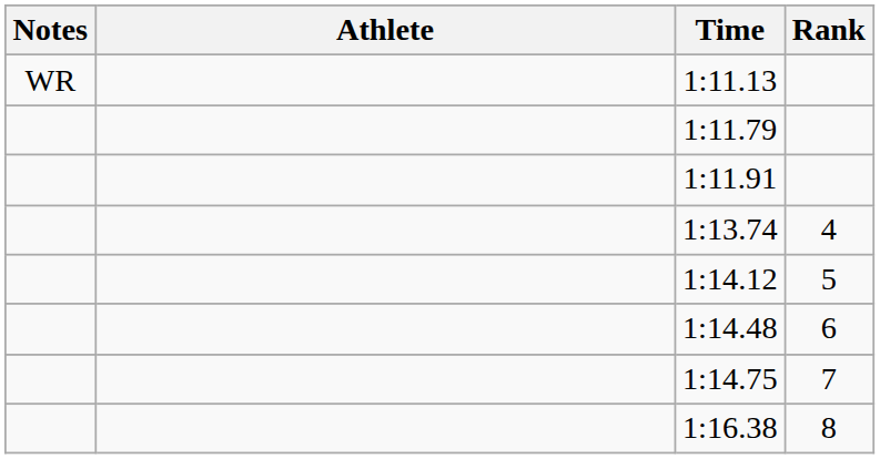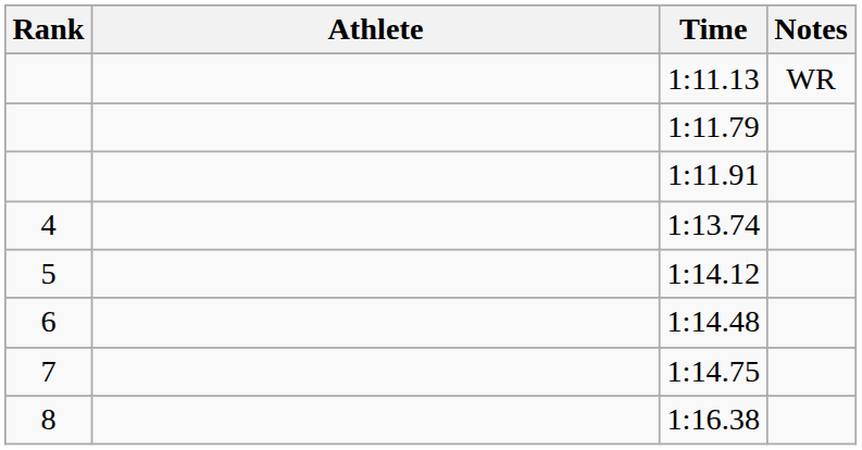 <table class="wikitable" style="text-align:center">
 <tr>
-<th>Notes</th>
+<th>Rank</th>
 <th Style="width:18em">Athlete</th>
 <th>Time</th>
-<th>Rank</th>
+<th>Notes</th>
 </tr>
 <tr>
-<td>WR</td>
+<td></td>
 <td style="text-align:left"></td>
 <td>1:11.13</td>
-<td></td>
+<td>WR</td>
 </tr>
 <tr>
 <td></td>
 <td style="text-align:left"></td>
 <td>1:11.79</td>
 <td></td>
 </tr>
 <tr>
 <td></td>
 <td style="text-align:left"></td>
 <td>1:11.91</td>
 <td></td>
 </tr>
 <tr>
-<td></td>
+<td>4</td>
 <td style="text-align:left"></td>
 <td>1:13.74</td>
-<td>4</td>
+<td></td>
 </tr>
 <tr>
-<td></td>
+<td>5</td>
 <td style="text-align:left"></td>
 <td>1:14.12</td>
-<td>5</td>
+<td></td>
 </tr>
 <tr>
-<td></td>
+<td>6</td>
 <td style="text-align:left"></td>
 <td>1:14.48</td>
-<td>6</td>
+<td></td>
 </tr>
 <tr>
-<td></td>
+<td>7</td>
 <td style="text-align:left"></td>
 <td>1:14.75</td>
-<td>7</td>
+<td></td>
 </tr>
 <tr>
-<td></td>
+<td>8</td>
 <td style="text-align:left"></td>
 <td>1:16.38</td>
-<td>8</td>
+<td></td>
 </tr>
 </table>
